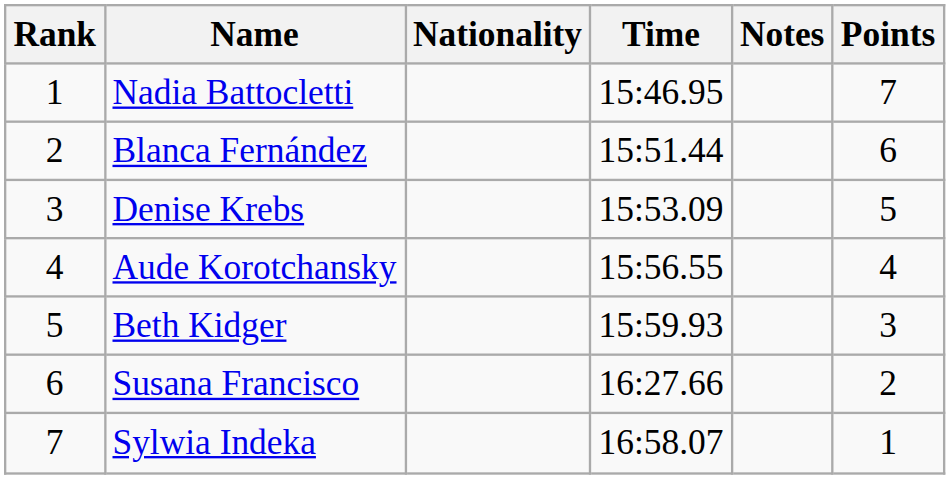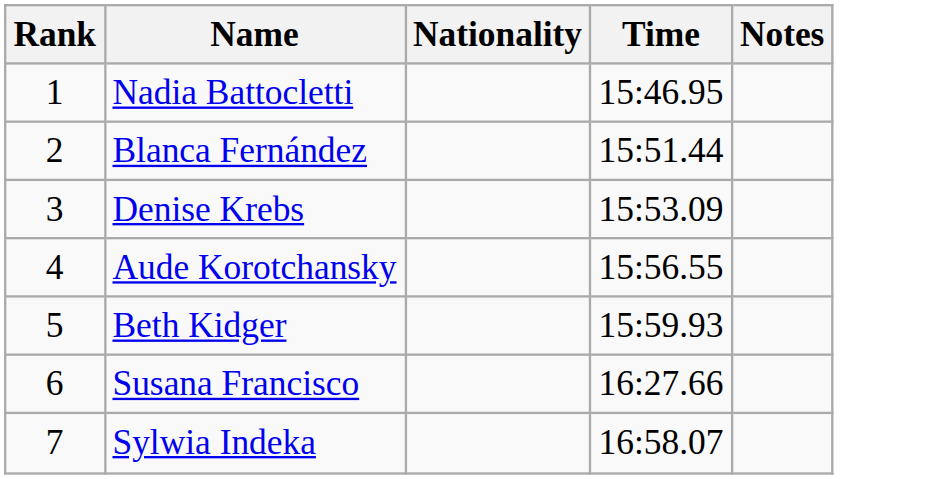 <table class="wikitable sortable" style="text-align:center; font-size:95%">
 <tr>
 <th>Rank</th>
 <th>Name</th>
 <th>Nationality</th>
 <th>Time</th>
 <th>Notes</th>
-<th>Points</th>
 </tr>
 <tr>
 <td>1</td>
 <td align=left><a href='#'>Nadia Battocletti</a></td>
 <td align=left></td>
 <td>15:46.95</td>
 <td></td>
-<td>7</td>
 </tr>
 <tr>
 <td>2</td>
 <td align=left><a href='#'>Blanca Fernández</a></td>
 <td align=left></td>
 <td>15:51.44</td>
 <td></td>
-<td>6</td>
 </tr>
 <tr>
 <td>3</td>
 <td align=left><a href='#'>Denise Krebs</a></td>
 <td align=left></td>
 <td>15:53.09</td>
 <td></td>
-<td>5</td>
 </tr>
 <tr>
 <td>4</td>
 <td align=left><a href='#'>Aude Korotchansky</a></td>
 <td align=left></td>
 <td>15:56.55</td>
 <td></td>
-<td>4</td>
 </tr>
 <tr>
 <td>5</td>
 <td align=left><a href='#'>Beth Kidger</a></td>
 <td align=left></td>
 <td>15:59.93</td>
 <td></td>
-<td>3</td>
 </tr>
 <tr>
 <td>6</td>
 <td align=left><a href='#'>Susana Francisco</a></td>
 <td align=left></td>
 <td>16:27.66</td>
 <td></td>
-<td>2</td>
 </tr>
 <tr>
 <td>7</td>
 <td align=left><a href='#'>Sylwia Indeka</a></td>
 <td align=left></td>
 <td>16:58.07</td>
 <td></td>
-<td>1</td>
 </tr>
 </table>
